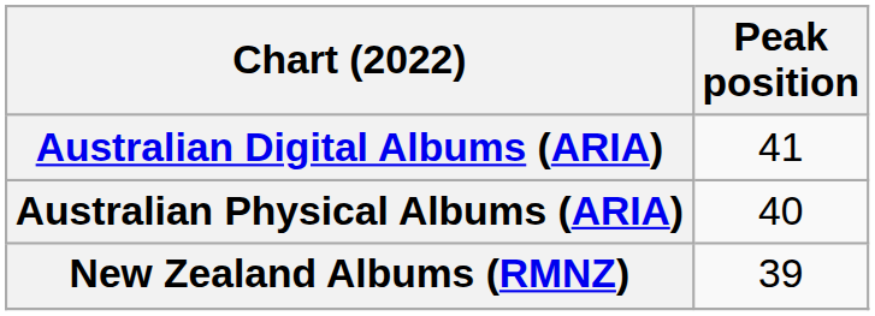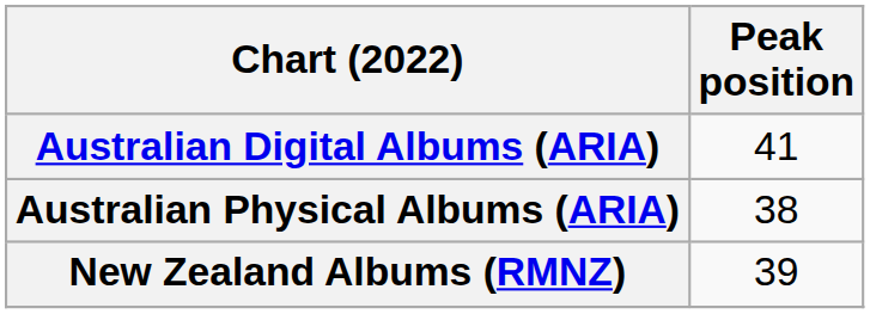 <table class="wikitable sortable plainrowheaders" style="text-align:center">
 <tr>
 <th scope="col">Chart (2022)</th>
 <th scope="col">Peak<br>position</th>
 </tr>
 <tr>
 <th scope="row"><a href='#'>Australian Digital Albums</a> (<a href='#'>ARIA</a>)</th>
 <td>41</td>
 </tr>
 <tr>
 <th scope="row">Australian Physical Albums (<a href='#'>ARIA</a>)</th>
-<td>40</td>
+<td>38</td>
 </tr>
 <tr>
 <th scope="row">New Zealand Albums (<a href='#'>RMNZ</a>)</th>
 <td>39</td>
 </tr>
 <tr>
 </tr>
 <tr>
 </tr>
 <tr>
 </tr>
 <tr>
 </tr>
 <tr>
 </tr>
 <tr>
 </tr>
 <tr>
 </tr>
 </table>
